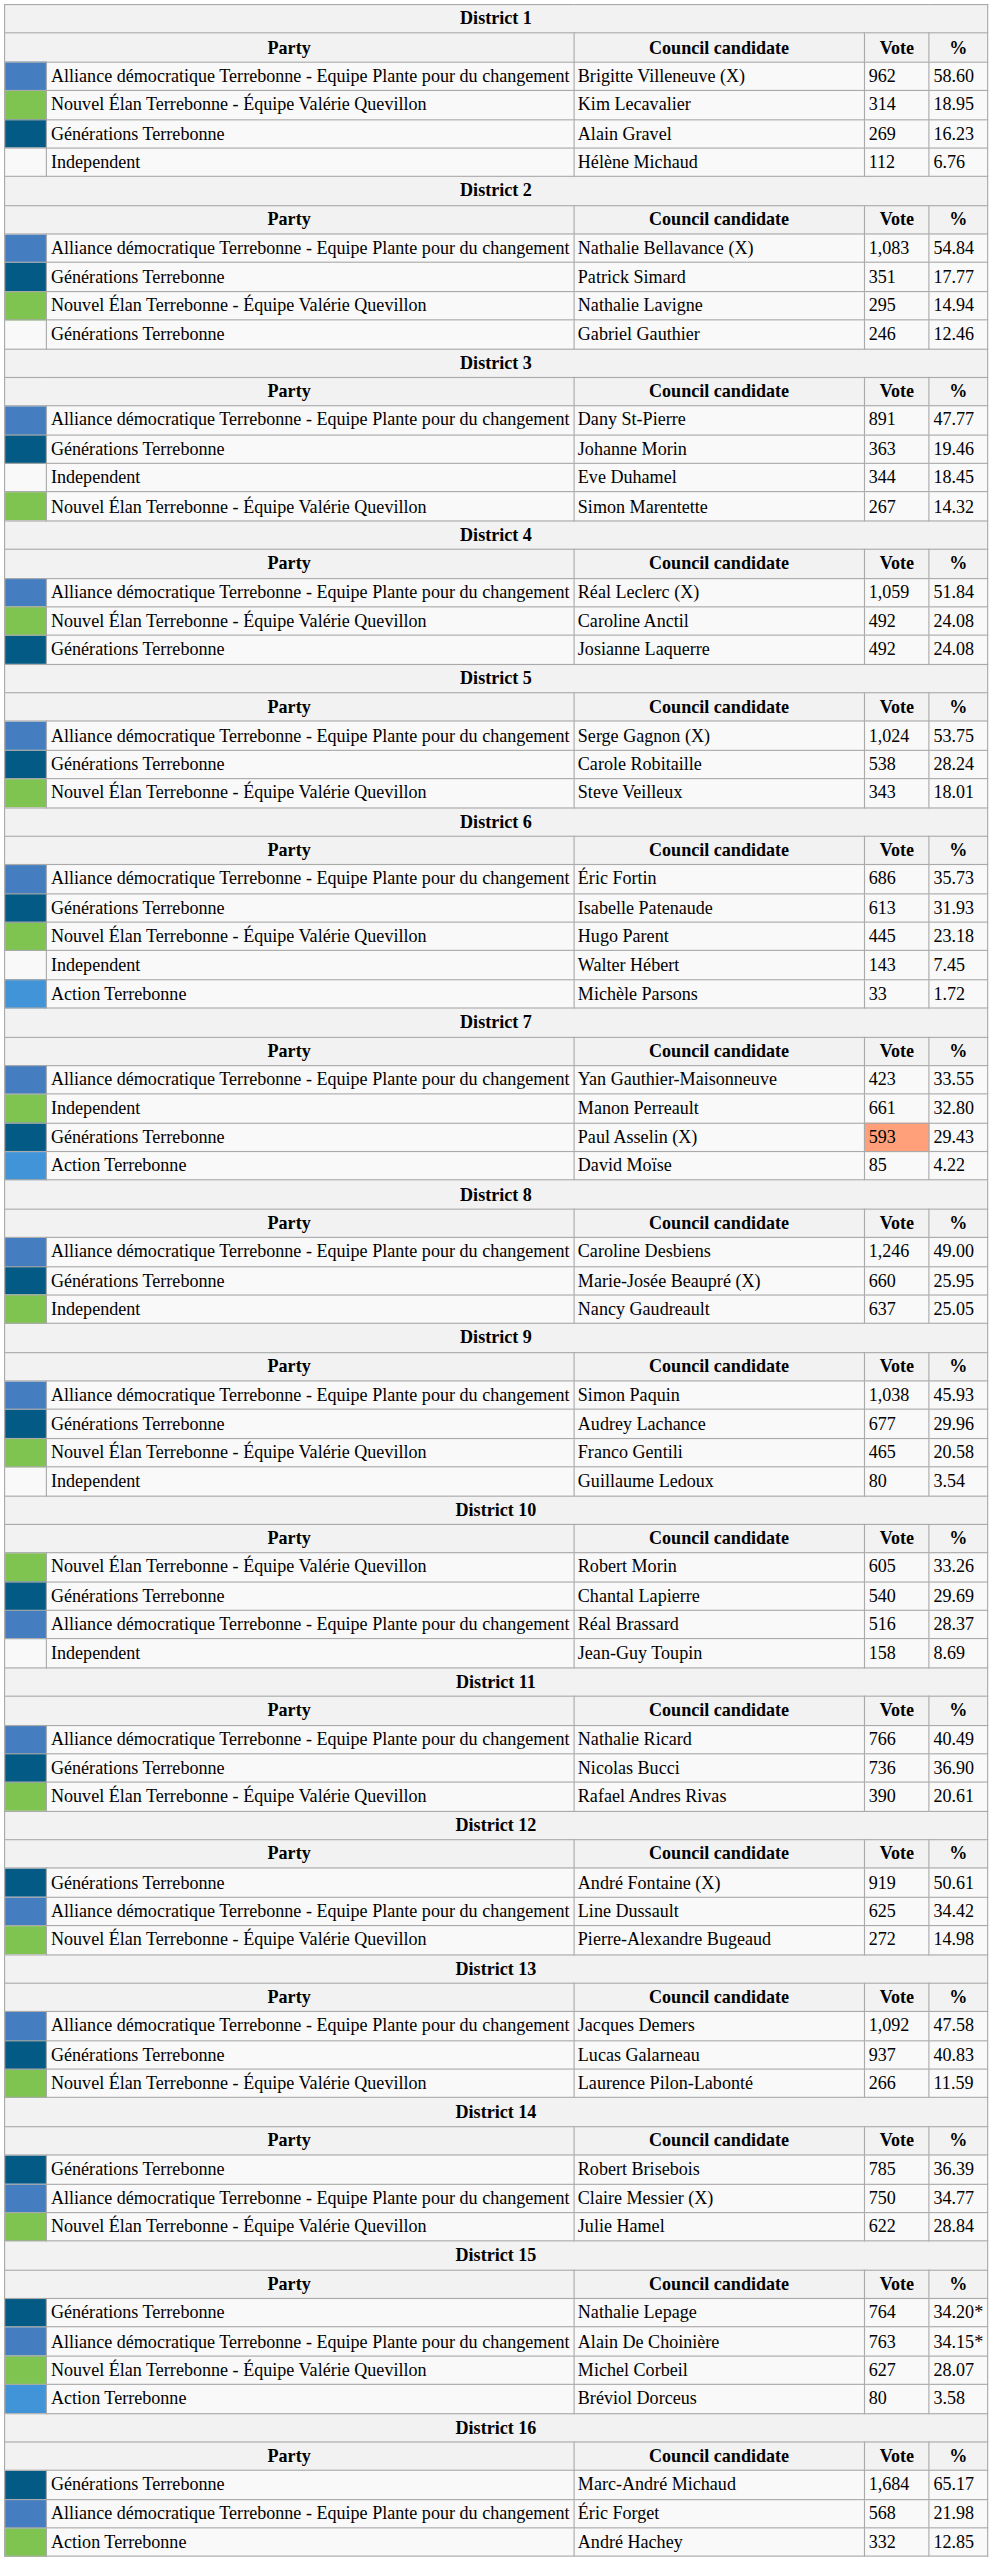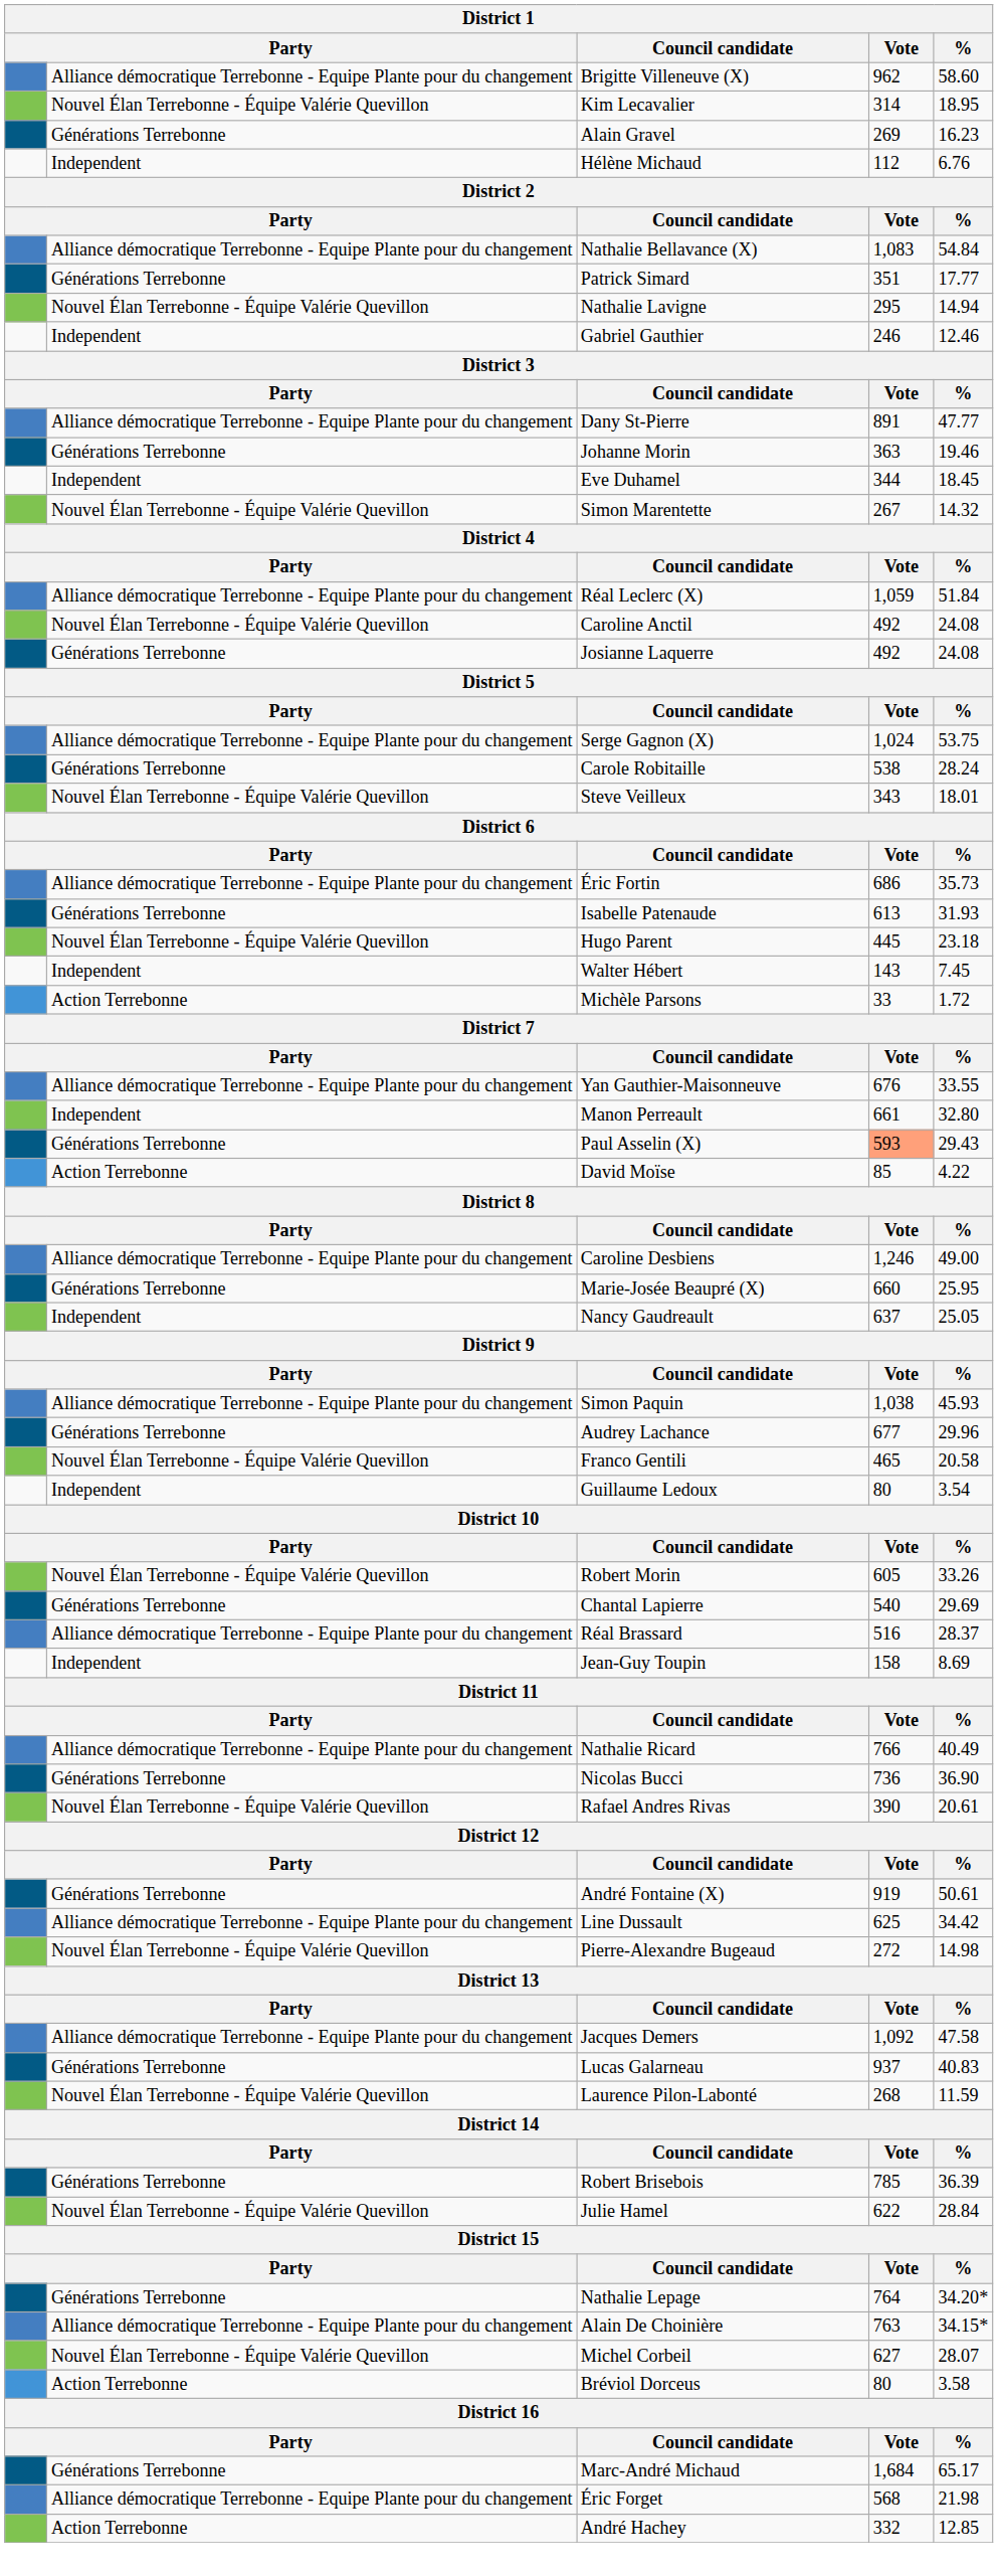 <table class="wikitable">
 <tr>
 <th colspan="5">District 1</th>
 </tr>
 <tr>
 <th bgcolor="#DDDDFF" width="230px" colspan="2">Party</th>
 <th bgcolor="#DDDDFF" width="250px">Council candidate</th>
 <th bgcolor="#DDDDFF" width="50px">Vote</th>
 <th bgcolor="#DDDDFF" width="30px">%</th>
 </tr>
 <tr>
 <td bgcolor=#447EC1 width="30px"> </td>
 <td>Alliance démocratique Terrebonne - Equipe Plante pour du changement</td>
 <td>Brigitte Villeneuve (X)</td>
 <td>962</td>
 <td>58.60</td>
 </tr>
 <tr>
 <td bgcolor=#7FC350 width="30px"> </td>
 <td>Nouvel Élan Terrebonne - Équipe Valérie Quevillon</td>
 <td>Kim Lecavalier</td>
 <td>314</td>
 <td>18.95</td>
 </tr>
 <tr>
 <td bgcolor=#025A85 width="30px"> </td>
 <td>Générations Terrebonne</td>
 <td>Alain Gravel</td>
 <td>269</td>
 <td>16.23</td>
 </tr>
 <tr>
 <td> </td>
 <td>Independent</td>
 <td>Hélène Michaud</td>
 <td>112</td>
 <td>6.76</td>
 </tr>
 <tr>
 <th colspan="5">District 2</th>
 </tr>
 <tr>
 <th bgcolor="#DDDDFF" width="230px" colspan="2">Party</th>
 <th bgcolor="#DDDDFF" width="250px">Council candidate</th>
 <th bgcolor="#DDDDFF" width="50px">Vote</th>
 <th bgcolor="#DDDDFF" width="30px">%</th>
 </tr>
 <tr>
 <td bgcolor=#447EC1 width="30px"> </td>
 <td>Alliance démocratique Terrebonne - Equipe Plante pour du changement</td>
 <td>Nathalie Bellavance (X)</td>
 <td>1,083</td>
 <td>54.84</td>
 </tr>
 <tr>
 <td bgcolor=#025A85 width="30px"> </td>
 <td>Générations Terrebonne</td>
 <td>Patrick Simard</td>
 <td>351</td>
 <td>17.77</td>
 </tr>
 <tr>
 <td bgcolor=#7FC350 width="30px"> </td>
 <td>Nouvel Élan Terrebonne - Équipe Valérie Quevillon</td>
 <td>Nathalie Lavigne</td>
 <td>295</td>
 <td>14.94</td>
 </tr>
 <tr>
 <td> </td>
-<td>Générations Terrebonne</td>
+<td>Independent</td>
 <td>Gabriel Gauthier</td>
 <td>246</td>
 <td>12.46</td>
 </tr>
 <tr>
 <th colspan="5">District 3</th>
 </tr>
 <tr>
 <th bgcolor="#DDDDFF" width="230px" colspan="2">Party</th>
 <th bgcolor="#DDDDFF" width="250px">Council candidate</th>
 <th bgcolor="#DDDDFF" width="50px">Vote</th>
 <th bgcolor="#DDDDFF" width="30px">%</th>
 </tr>
 <tr>
 <td bgcolor=#447EC1 width="30px"> </td>
 <td>Alliance démocratique Terrebonne - Equipe Plante pour du changement</td>
 <td>Dany St-Pierre</td>
 <td>891</td>
 <td>47.77</td>
 </tr>
 <tr>
 <td bgcolor=#025A85 width="30px"> </td>
 <td>Générations Terrebonne</td>
 <td>Johanne Morin</td>
 <td>363</td>
 <td>19.46</td>
 </tr>
 <tr>
 <td> </td>
 <td>Independent</td>
 <td>Eve Duhamel</td>
 <td>344</td>
 <td>18.45</td>
 </tr>
 <tr>
 <td bgcolor=#7FC350 width="30px"> </td>
 <td>Nouvel Élan Terrebonne - Équipe Valérie Quevillon</td>
 <td>Simon Marentette</td>
 <td>267</td>
 <td>14.32</td>
 </tr>
 <tr>
 <th colspan="5">District 4</th>
 </tr>
 <tr>
 <th bgcolor="#DDDDFF" width="230px" colspan="2">Party</th>
 <th bgcolor="#DDDDFF" width="250px">Council candidate</th>
 <th bgcolor="#DDDDFF" width="50px">Vote</th>
 <th bgcolor="#DDDDFF" width="30px">%</th>
 </tr>
 <tr>
 <td bgcolor=#447EC1 width="30px"> </td>
 <td>Alliance démocratique Terrebonne - Equipe Plante pour du changement</td>
 <td>Réal Leclerc (X)</td>
 <td>1,059</td>
 <td>51.84</td>
 </tr>
 <tr>
 <td bgcolor=#7FC350 width="30px"> </td>
 <td>Nouvel Élan Terrebonne - Équipe Valérie Quevillon</td>
 <td>Caroline Anctil</td>
 <td>492</td>
 <td>24.08</td>
 </tr>
 <tr>
 <td bgcolor=#025A85 width="30px"> </td>
 <td>Générations Terrebonne</td>
 <td>Josianne Laquerre</td>
 <td>492</td>
 <td>24.08</td>
 </tr>
 <tr>
 <th colspan="5">District 5</th>
 </tr>
 <tr>
 <th bgcolor="#DDDDFF" width="230px" colspan="2">Party</th>
 <th bgcolor="#DDDDFF" width="250px">Council candidate</th>
 <th bgcolor="#DDDDFF" width="50px">Vote</th>
 <th bgcolor="#DDDDFF" width="30px">%</th>
 </tr>
 <tr>
 <td bgcolor=#447EC1 width="30px"> </td>
 <td>Alliance démocratique Terrebonne - Equipe Plante pour du changement</td>
 <td>Serge Gagnon (X)</td>
 <td>1,024</td>
 <td>53.75</td>
 </tr>
 <tr>
 <td bgcolor=#025A85 width="30px"> </td>
 <td>Générations Terrebonne</td>
 <td>Carole Robitaille</td>
 <td>538</td>
 <td>28.24</td>
 </tr>
 <tr>
 <td bgcolor=#7FC350 width="30px"> </td>
 <td>Nouvel Élan Terrebonne - Équipe Valérie Quevillon</td>
 <td>Steve Veilleux</td>
 <td>343</td>
 <td>18.01</td>
 </tr>
 <tr>
 <th colspan="5">District 6</th>
 </tr>
 <tr>
 <th bgcolor="#DDDDFF" width="230px" colspan="2">Party</th>
 <th bgcolor="#DDDDFF" width="250px">Council candidate</th>
 <th bgcolor="#DDDDFF" width="50px">Vote</th>
 <th bgcolor="#DDDDFF" width="30px">%</th>
 </tr>
 <tr>
 <td bgcolor=#447EC1 width="30px"> </td>
 <td>Alliance démocratique Terrebonne - Equipe Plante pour du changement</td>
 <td>Éric Fortin</td>
 <td>686</td>
 <td>35.73</td>
 </tr>
 <tr>
 <td bgcolor=#025A85 width="30px"> </td>
 <td>Générations Terrebonne</td>
 <td>Isabelle Patenaude</td>
 <td>613</td>
 <td>31.93</td>
 </tr>
 <tr>
 <td bgcolor=#7FC350 width="30px"> </td>
 <td>Nouvel Élan Terrebonne - Équipe Valérie Quevillon</td>
 <td>Hugo Parent</td>
 <td>445</td>
 <td>23.18</td>
 </tr>
 <tr>
 <td> </td>
 <td>Independent</td>
 <td>Walter Hébert</td>
 <td>143</td>
 <td>7.45</td>
 </tr>
 <tr>
 <td bgcolor=#4194D7 width="30px"> </td>
 <td>Action Terrebonne</td>
 <td>Michèle Parsons</td>
 <td>33</td>
 <td>1.72</td>
 </tr>
 <tr>
 <th colspan="5">District 7</th>
 </tr>
 <tr>
 <th bgcolor="#DDDDFF" width="230px" colspan="2">Party</th>
 <th bgcolor="#DDDDFF" width="250px">Council candidate</th>
 <th bgcolor="#DDDDFF" width="50px">Vote</th>
 <th bgcolor="#DDDDFF" width="30px">%</th>
 </tr>
 <tr>
 <td bgcolor=#447EC1 width="30px"> </td>
 <td>Alliance démocratique Terrebonne - Equipe Plante pour du changement</td>
 <td>Yan Gauthier-Maisonneuve</td>
-<td>423</td>
+<td>676</td>
 <td>33.55</td>
 </tr>
 <tr>
 <td bgcolor=#7FC350 width="30px"> </td>
 <td>Independent</td>
 <td>Manon Perreault</td>
 <td>661</td>
 <td>32.80</td>
 </tr>
 <tr>
 <td bgcolor=#025A85 width="30px"> </td>
 <td>Générations Terrebonne</td>
 <td>Paul Asselin (X)</td>
 <td style="background: lightsalmon;">593</td>
 <td>29.43</td>
 </tr>
 <tr>
 <td bgcolor=#4194D7 width="30px"> </td>
 <td>Action Terrebonne</td>
 <td>David Moïse</td>
 <td>85</td>
 <td>4.22</td>
 </tr>
 <tr>
 <th colspan="5">District 8</th>
 </tr>
 <tr>
 <th bgcolor="#DDDDFF" width="230px" colspan="2">Party</th>
 <th bgcolor="#DDDDFF" width="250px">Council candidate</th>
 <th bgcolor="#DDDDFF" width="50px">Vote</th>
 <th bgcolor="#DDDDFF" width="30px">%</th>
 </tr>
 <tr>
 <td bgcolor=#447EC1 width="30px"> </td>
 <td>Alliance démocratique Terrebonne - Equipe Plante pour du changement</td>
 <td>Caroline Desbiens</td>
 <td>1,246</td>
 <td>49.00</td>
 </tr>
 <tr>
 <td bgcolor=#025A85 width="30px"> </td>
 <td>Générations Terrebonne</td>
 <td>Marie-Josée Beaupré  (X)</td>
 <td>660</td>
 <td>25.95</td>
 </tr>
 <tr>
 <td bgcolor=#7FC350 width="30px"> </td>
 <td>Independent</td>
 <td>Nancy Gaudreault</td>
 <td>637</td>
 <td>25.05</td>
 </tr>
 <tr>
 <th colspan="5">District 9</th>
 </tr>
 <tr>
 <th bgcolor="#DDDDFF" width="230px" colspan="2">Party</th>
 <th bgcolor="#DDDDFF" width="250px">Council candidate</th>
 <th bgcolor="#DDDDFF" width="50px">Vote</th>
 <th bgcolor="#DDDDFF" width="30px">%</th>
 </tr>
 <tr>
 <td bgcolor=#447EC1 width="30px"> </td>
 <td>Alliance démocratique Terrebonne - Equipe Plante pour du changement</td>
 <td>Simon Paquin</td>
 <td>1,038</td>
 <td>45.93</td>
 </tr>
 <tr>
 <td bgcolor=#025A85 width="30px"> </td>
 <td>Générations Terrebonne</td>
 <td>Audrey Lachance</td>
 <td>677</td>
 <td>29.96</td>
 </tr>
 <tr>
 <td bgcolor=#7FC350 width="30px"> </td>
 <td>Nouvel Élan Terrebonne - Équipe Valérie Quevillon</td>
 <td>Franco Gentili</td>
 <td>465</td>
 <td>20.58</td>
 </tr>
 <tr>
 <td> </td>
 <td>Independent</td>
 <td>Guillaume Ledoux</td>
 <td>80</td>
 <td>3.54</td>
 </tr>
 <tr>
 <th colspan="5">District 10</th>
 </tr>
 <tr>
 <th bgcolor="#DDDDFF" width="230px" colspan="2">Party</th>
 <th bgcolor="#DDDDFF" width="250px">Council candidate</th>
 <th bgcolor="#DDDDFF" width="50px">Vote</th>
 <th bgcolor="#DDDDFF" width="30px">%</th>
 </tr>
 <tr>
 <td bgcolor=#7FC350 width="30px"> </td>
 <td>Nouvel Élan Terrebonne - Équipe Valérie Quevillon</td>
 <td>Robert Morin</td>
 <td>605</td>
 <td>33.26</td>
 </tr>
 <tr>
 <td bgcolor=#025A85 width="30px"> </td>
 <td>Générations Terrebonne</td>
 <td>Chantal Lapierre</td>
 <td>540</td>
 <td>29.69</td>
 </tr>
 <tr>
 <td bgcolor=#447EC1 width="30px"> </td>
 <td>Alliance démocratique Terrebonne - Equipe Plante pour du changement</td>
 <td>Réal Brassard</td>
 <td>516</td>
 <td>28.37</td>
 </tr>
 <tr>
 <td> </td>
 <td>Independent</td>
 <td>Jean-Guy Toupin</td>
 <td>158</td>
 <td>8.69</td>
 </tr>
 <tr>
 <th colspan="5">District 11</th>
 </tr>
 <tr>
 <th bgcolor="#DDDDFF" width="230px" colspan="2">Party</th>
 <th bgcolor="#DDDDFF" width="250px">Council candidate</th>
 <th bgcolor="#DDDDFF" width="50px">Vote</th>
 <th bgcolor="#DDDDFF" width="30px">%</th>
 </tr>
 <tr>
 <td bgcolor=#447EC1 width="30px"> </td>
 <td>Alliance démocratique Terrebonne - Equipe Plante pour du changement</td>
 <td>Nathalie Ricard</td>
 <td>766</td>
 <td>40.49</td>
 </tr>
 <tr>
 <td bgcolor=#025A85 width="30px"> </td>
 <td>Générations Terrebonne</td>
 <td>Nicolas Bucci</td>
 <td>736</td>
 <td>36.90</td>
 </tr>
 <tr>
 <td bgcolor=#7FC350 width="30px"> </td>
 <td>Nouvel Élan Terrebonne - Équipe Valérie Quevillon</td>
 <td>Rafael Andres Rivas</td>
 <td>390</td>
 <td>20.61</td>
 </tr>
 <tr>
 <th colspan="5">District 12</th>
 </tr>
 <tr>
 <th bgcolor="#DDDDFF" width="230px" colspan="2">Party</th>
 <th bgcolor="#DDDDFF" width="250px">Council candidate</th>
 <th bgcolor="#DDDDFF" width="50px">Vote</th>
 <th bgcolor="#DDDDFF" width="30px">%</th>
 </tr>
 <tr>
 <td bgcolor=#025A85 width="30px"> </td>
 <td>Générations Terrebonne</td>
 <td>André Fontaine (X)</td>
 <td>919</td>
 <td>50.61</td>
 </tr>
 <tr>
 <td bgcolor=#447EC1 width="30px"> </td>
 <td>Alliance démocratique Terrebonne - Equipe Plante pour du changement</td>
 <td>Line Dussault</td>
 <td>625</td>
 <td>34.42</td>
 </tr>
 <tr>
 <td bgcolor=#7FC350 width="30px"> </td>
 <td>Nouvel Élan Terrebonne - Équipe Valérie Quevillon</td>
 <td>Pierre-Alexandre Bugeaud</td>
 <td>272</td>
 <td>14.98</td>
 </tr>
 <tr>
 <th colspan="5">District 13</th>
 </tr>
 <tr>
 <th bgcolor="#DDDDFF" width="230px" colspan="2">Party</th>
 <th bgcolor="#DDDDFF" width="250px">Council candidate</th>
 <th bgcolor="#DDDDFF" width="50px">Vote</th>
 <th bgcolor="#DDDDFF" width="30px">%</th>
 </tr>
 <tr>
 <td bgcolor=#447EC1 width="30px"> </td>
 <td>Alliance démocratique Terrebonne - Equipe Plante pour du changement</td>
 <td>Jacques Demers</td>
 <td>1,092</td>
 <td>47.58</td>
 </tr>
 <tr>
 <td bgcolor=#025A85 width="30px"> </td>
 <td>Générations Terrebonne</td>
 <td>Lucas Galarneau</td>
 <td>937</td>
 <td>40.83</td>
 </tr>
 <tr>
 <td bgcolor=#7FC350 width="30px"> </td>
 <td>Nouvel Élan Terrebonne - Équipe Valérie Quevillon</td>
 <td>Laurence Pilon-Labonté</td>
-<td>266</td>
+<td>268</td>
 <td>11.59</td>
 </tr>
 <tr>
 <th colspan="5">District 14</th>
 </tr>
 <tr>
 <th bgcolor="#DDDDFF" width="230px" colspan="2">Party</th>
 <th bgcolor="#DDDDFF" width="250px">Council candidate</th>
 <th bgcolor="#DDDDFF" width="50px">Vote</th>
 <th bgcolor="#DDDDFF" width="30px">%</th>
 </tr>
 <tr>
 <td bgcolor=#025A85 width="30px"> </td>
 <td>Générations Terrebonne</td>
 <td>Robert Brisebois</td>
 <td>785</td>
 <td>36.39</td>
-</tr>
-<tr>
-<td bgcolor=#447EC1 width="30px"> </td>
-<td>Alliance démocratique Terrebonne - Equipe Plante pour du changement</td>
-<td>Claire Messier (X)</td>
-<td>750</td>
-<td>34.77</td>
 </tr>
 <tr>
 <td bgcolor=#7FC350 width="30px"> </td>
 <td>Nouvel Élan Terrebonne - Équipe Valérie Quevillon</td>
 <td>Julie Hamel</td>
 <td>622</td>
 <td>28.84</td>
 </tr>
 <tr>
 <th colspan="5">District 15</th>
 </tr>
 <tr>
 <th bgcolor="#DDDDFF" width="230px" colspan="2">Party</th>
 <th bgcolor="#DDDDFF" width="250px">Council candidate</th>
 <th bgcolor="#DDDDFF" width="50px">Vote</th>
 <th bgcolor="#DDDDFF" width="30px">%</th>
 </tr>
 <tr>
 <td bgcolor=#025A85 width="30px"> </td>
 <td>Générations Terrebonne</td>
 <td>Nathalie Lepage</td>
 <td>764</td>
 <td>34.20*</td>
 </tr>
 <tr>
 <td bgcolor=#447EC1 width="30px"> </td>
 <td>Alliance démocratique Terrebonne - Equipe Plante pour du changement</td>
 <td>Alain De Choinière</td>
 <td>763</td>
 <td>34.15*</td>
 </tr>
 <tr>
 <td bgcolor=#7FC350 width="30px"> </td>
 <td>Nouvel Élan Terrebonne - Équipe Valérie Quevillon</td>
 <td>Michel Corbeil</td>
 <td>627</td>
 <td>28.07</td>
 </tr>
 <tr>
 <td bgcolor=#4194D7 width="30px"> </td>
 <td>Action Terrebonne</td>
 <td>Bréviol Dorceus</td>
 <td>80</td>
 <td>3.58</td>
 </tr>
 <tr>
 <th colspan="5">District 16</th>
 </tr>
 <tr>
 <th bgcolor="#DDDDFF" width="230px" colspan="2">Party</th>
 <th bgcolor="#DDDDFF" width="250px">Council candidate</th>
 <th bgcolor="#DDDDFF" width="50px">Vote</th>
 <th bgcolor="#DDDDFF" width="30px">%</th>
 </tr>
 <tr>
 <td bgcolor=#025A85 width="30px"> </td>
 <td>Générations Terrebonne</td>
 <td>Marc-André Michaud</td>
 <td>1,684</td>
 <td>65.17</td>
 </tr>
 <tr>
 <td bgcolor=#447EC1 width="30px"> </td>
 <td>Alliance démocratique Terrebonne - Equipe Plante pour du changement</td>
 <td>Éric Forget</td>
 <td>568</td>
 <td>21.98</td>
 </tr>
 <tr>
 <td bgcolor=#7FC350 width="30px"> </td>
 <td>Action Terrebonne</td>
 <td>André Hachey</td>
 <td>332</td>
 <td>12.85</td>
 </tr>
 </table>
